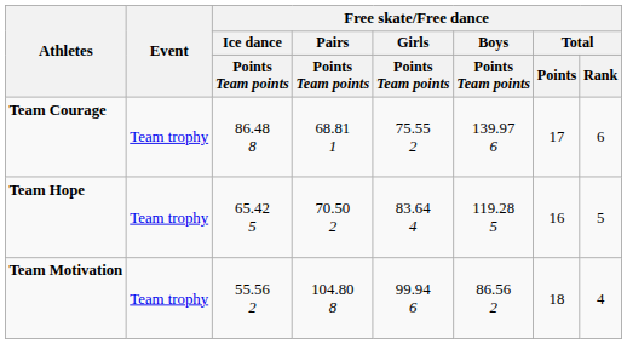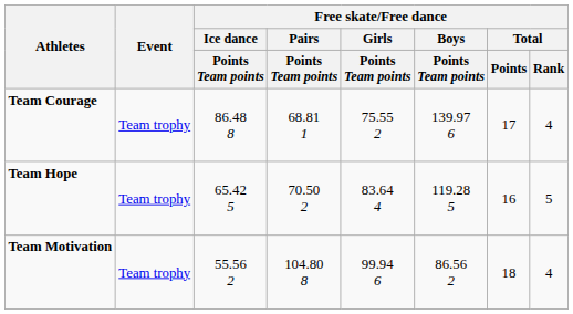 <table class="wikitable" style="font-size:90%">
 <tr>
 <th rowspan=3>Athletes</th>
 <th rowspan=3>Event</th>
 <th colspan=6>Free skate/Free dance</th>
 </tr>
 <tr style="font-size:95%">
 <th>Ice dance</th>
 <th>Pairs</th>
 <th>Girls</th>
 <th>Boys</th>
 <th colspan=2>Total</th>
 </tr>
 <tr style="font-size:95%">
 <th>Points<br><em>Team points</em></th>
 <th>Points<br><em>Team points</em></th>
 <th>Points<br><em>Team points</em></th>
 <th>Points<br><em>Team points</em></th>
 <th>Points</th>
 <th>Rank</th>
 </tr>
 <tr align=center>
 <td align=left><strong>Team Courage</strong><br><br><br><br></td>
 <td align=left><a href='#'>Team trophy</a></td>
 <td>86.48<br><em>8</em></td>
 <td>68.81<br><em>1</em></td>
 <td>75.55<br><em>2</em></td>
 <td>139.97<br><em>6</em></td>
 <td>17</td>
-<td>6</td>
+<td>4</td>
 </tr>
 <tr align=center>
 <td align=left><strong>Team Hope</strong><br><br><br><br></td>
 <td align=left><a href='#'>Team trophy</a></td>
 <td>65.42<br><em>5</em></td>
 <td>70.50<br><em>2</em></td>
 <td>83.64<br><em>4</em></td>
 <td>119.28<br><em>5</em></td>
 <td>16</td>
 <td>5</td>
 </tr>
 <tr align=center>
 <td align=left><strong>Team Motivation</strong><br><br><br><br></td>
 <td align=left><a href='#'>Team trophy</a></td>
 <td>55.56<br><em>2</em></td>
 <td>104.80<br><em>8</em></td>
 <td>99.94<br><em>6</em></td>
 <td>86.56<br><em>2</em></td>
 <td>18</td>
 <td>4</td>
 </tr>
 </table>
